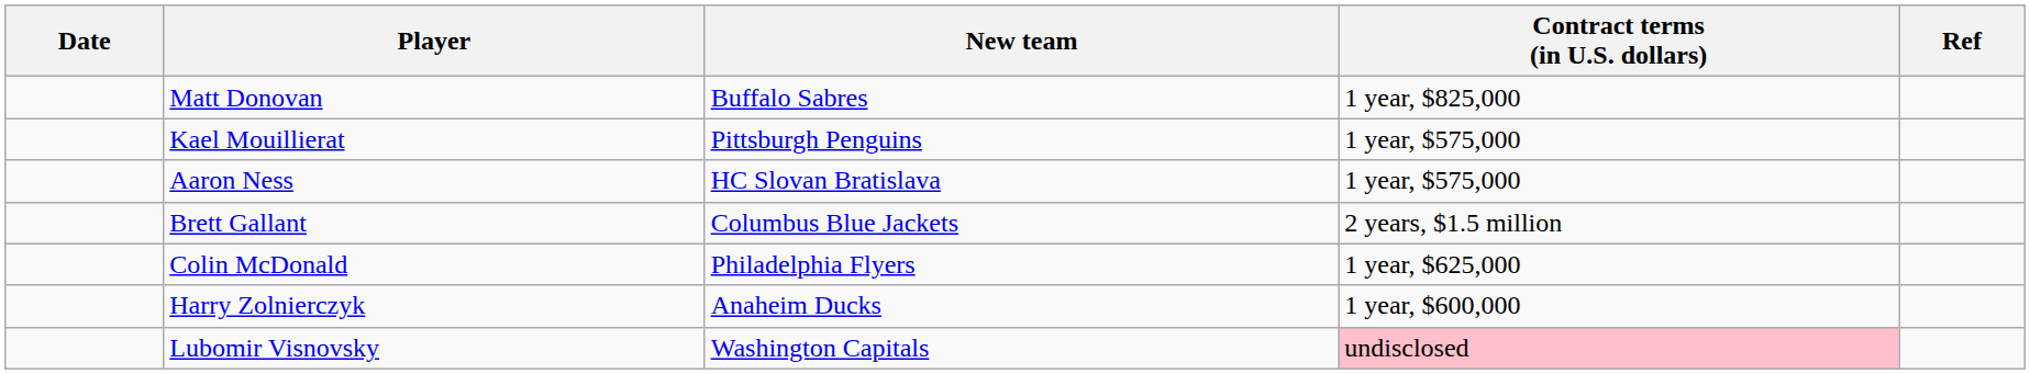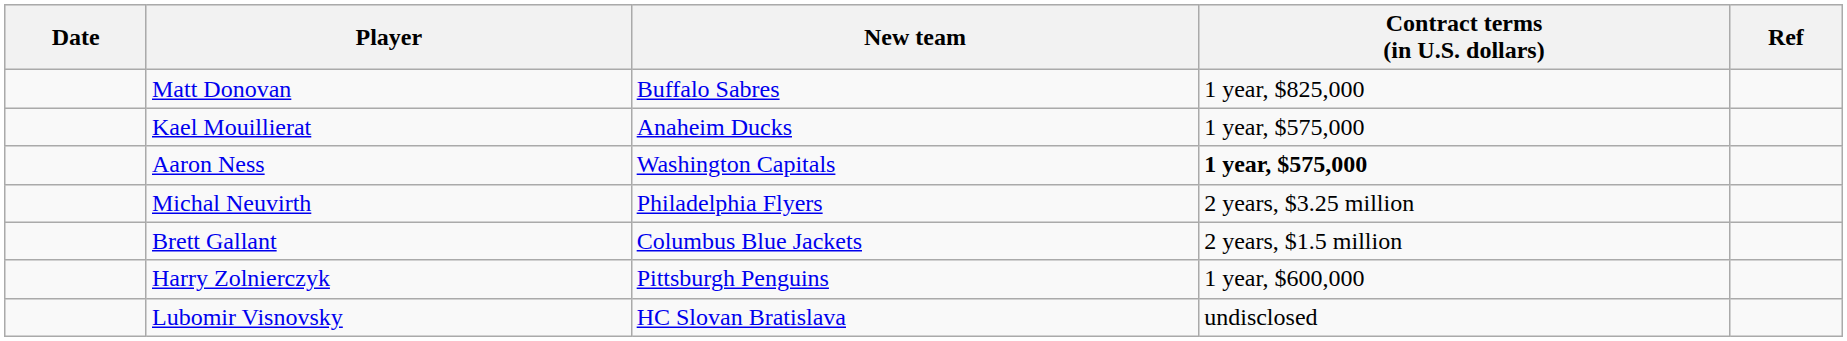 <table class="wikitable" width=97%>
 <tr bgcolor="#dddddd">
 <th>Date</th>
 <th>Player</th>
 <th>New team</th>
 <th>Contract terms<br>(in U.S. dollars)</th>
 <th>Ref</th>
 </tr>
 <tr>
 <td></td>
 <td><a href='#'>Matt Donovan</a></td>
 <td><a href='#'>Buffalo Sabres</a></td>
 <td>1 year, $825,000</td>
 <td></td>
 </tr>
 <tr>
 <td></td>
 <td><a href='#'>Kael Mouillierat</a></td>
-<td><a href='#'>Pittsburgh Penguins</a></td>
+<td><a href='#'>Anaheim Ducks</a></td>
 <td>1 year, $575,000</td>
 <td></td>
 </tr>
 <tr>
 <td></td>
 <td><a href='#'>Aaron Ness</a></td>
-<td><a href='#'>HC Slovan Bratislava</a></td>
-<td>1 year, $575,000</td>
+<td><a href='#'>Washington Capitals</a></td>
+<td><strong>1 year, $575,000</strong></td>
+<td></td>
+</tr>
+<tr>
+<td></td>
+<td><a href='#'>Michal Neuvirth</a></td>
+<td><a href='#'>Philadelphia Flyers</a></td>
+<td>2 years, $3.25 million</td>
 <td></td>
 </tr>
 <tr>
 <td></td>
 <td><a href='#'>Brett Gallant</a></td>
 <td><a href='#'>Columbus Blue Jackets</a></td>
 <td>2 years, $1.5 million</td>
 <td></td>
 </tr>
 <tr>
 <td></td>
-<td><a href='#'>Colin McDonald</a></td>
-<td><a href='#'>Philadelphia Flyers</a></td>
-<td>1 year, $625,000</td>
-<td></td>
-</tr>
-<tr>
-<td></td>
 <td><a href='#'>Harry Zolnierczyk</a></td>
-<td><a href='#'>Anaheim Ducks</a></td>
+<td><a href='#'>Pittsburgh Penguins</a></td>
 <td>1 year, $600,000</td>
 <td></td>
 </tr>
 <tr>
 <td></td>
 <td><a href='#'>Lubomir Visnovsky</a></td>
-<td><a href='#'>Washington Capitals</a></td>
-<td style="background: pink;">undisclosed</td>
+<td><a href='#'>HC Slovan Bratislava</a></td>
+<td>undisclosed</td>
 <td></td>
 </tr>
 </table>
